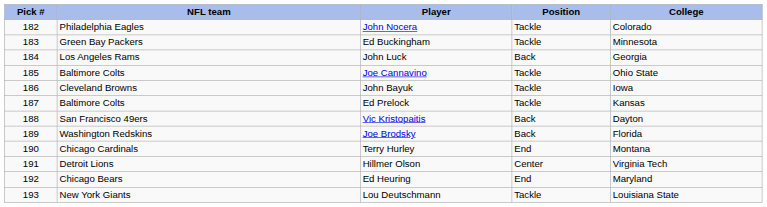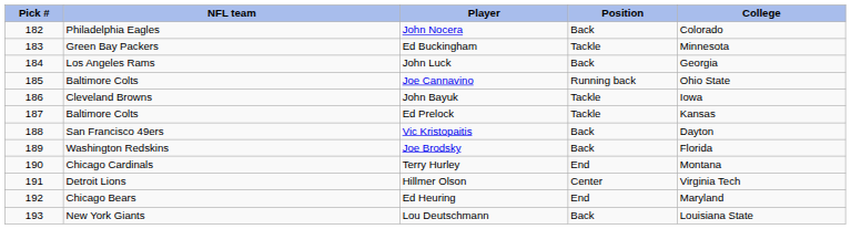 <table class="wikitable sortable sortable" style="width: 100%">
 <tr>
 <th style="background:#A8BDEC;" width=7%>Pick #</th>
 <th width=40% style="background:#A8BDEC;">NFL team</th>
 <th width=20% style="background:#A8BDEC;">Player</th>
 <th width=13% style="background:#A8BDEC;">Position</th>
 <th style="background:#A8BDEC;">College</th>
 </tr>
 <tr>
 <td align=center>182</td>
 <td>Philadelphia Eagles</td>
 <td><a href='#'>John Nocera</a></td>
-<td>Tackle</td>
+<td>Back</td>
 <td>Colorado</td>
 </tr>
 <tr>
 <td align=center>183</td>
 <td>Green Bay Packers</td>
 <td>Ed Buckingham</td>
 <td>Tackle</td>
 <td>Minnesota</td>
 </tr>
 <tr>
 <td align=center>184</td>
 <td>Los Angeles Rams</td>
 <td>John Luck</td>
 <td>Back</td>
 <td>Georgia</td>
 </tr>
 <tr>
 <td align=center>185</td>
 <td>Baltimore Colts</td>
 <td><a href='#'>Joe Cannavino</a></td>
-<td>Tackle</td>
+<td>Running back</td>
 <td>Ohio State</td>
 </tr>
 <tr>
 <td align=center>186</td>
 <td>Cleveland Browns</td>
 <td>John Bayuk</td>
 <td>Tackle</td>
 <td>Iowa</td>
 </tr>
 <tr>
 <td align=center>187</td>
 <td>Baltimore Colts</td>
 <td>Ed Prelock</td>
 <td>Tackle</td>
 <td>Kansas</td>
 </tr>
 <tr>
 <td align=center>188</td>
 <td>San Francisco 49ers</td>
 <td><a href='#'>Vic Kristopaitis</a></td>
 <td>Back</td>
 <td>Dayton</td>
 </tr>
 <tr>
 <td align=center>189</td>
 <td>Washington Redskins</td>
 <td><a href='#'>Joe Brodsky</a></td>
 <td>Back</td>
 <td>Florida</td>
 </tr>
 <tr>
 <td align=center>190</td>
 <td>Chicago Cardinals</td>
 <td>Terry Hurley</td>
 <td>End</td>
 <td>Montana</td>
 </tr>
 <tr>
 <td align=center>191</td>
 <td>Detroit Lions</td>
 <td>Hillmer Olson</td>
 <td>Center</td>
 <td>Virginia Tech</td>
 </tr>
 <tr>
 <td align=center>192</td>
 <td>Chicago Bears</td>
 <td>Ed Heuring</td>
 <td>End</td>
 <td>Maryland</td>
 </tr>
 <tr>
 <td align=center>193</td>
 <td>New York Giants</td>
 <td>Lou Deutschmann</td>
-<td>Tackle</td>
+<td>Back</td>
 <td>Louisiana State</td>
 </tr>
 </table>
